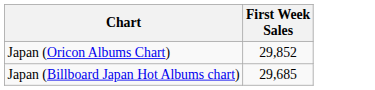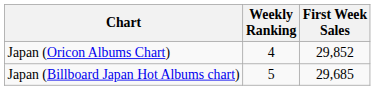 <table class="wikitable">
 <tr>
 <th>Chart</th>
+<th>Weekly<br>Ranking</th>
 <th>First Week<br>Sales</th>
 </tr>
 <tr>
 <td>Japan (<a href='#'>Oricon Albums Chart</a>)</td>
+<td align="center">4</td>
 <td align="center">29,852</td>
 </tr>
 <tr>
 <td>Japan (<a href='#'>Billboard Japan Hot Albums chart</a>)</td>
+<td align="center">5</td>
 <td align="center">29,685</td>
 </tr>
 </table>
